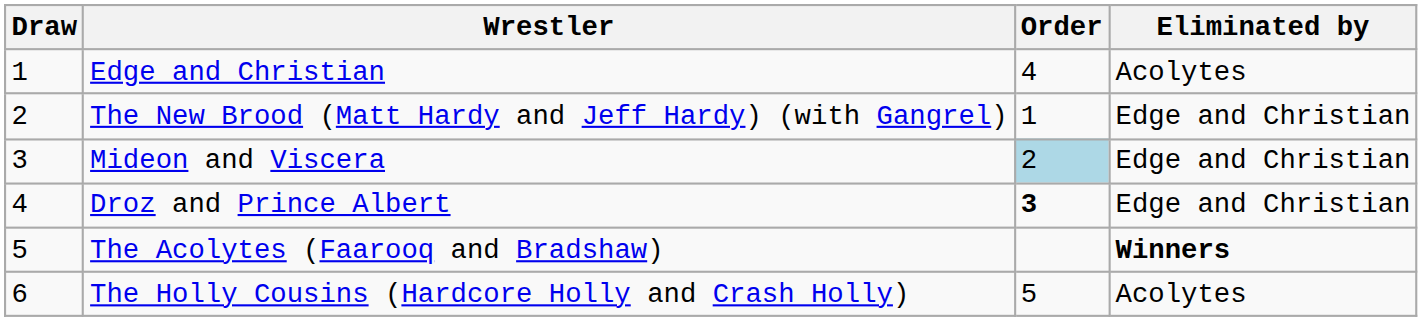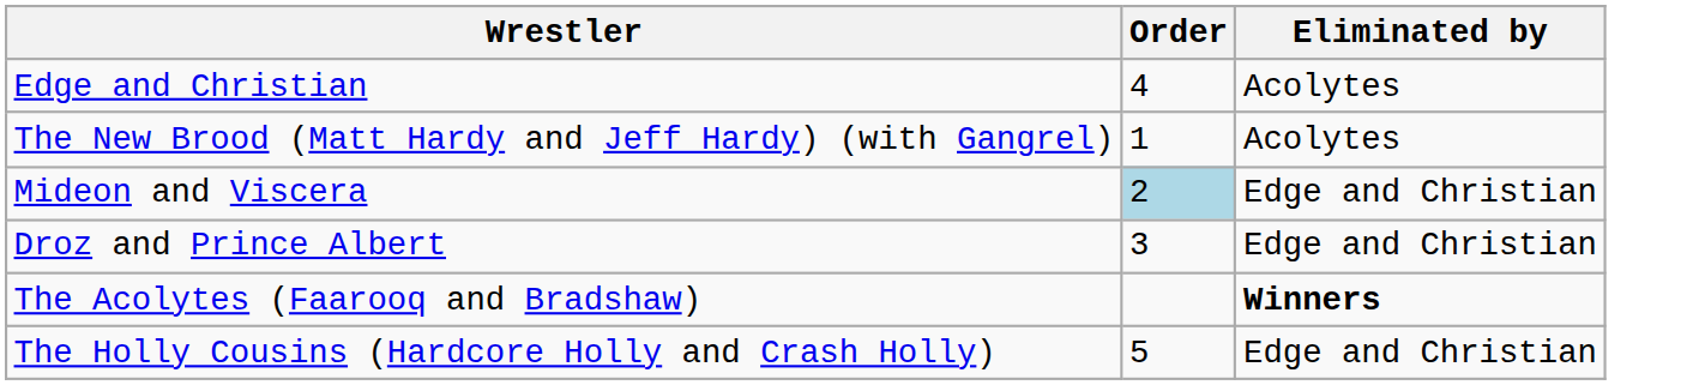 <table class="wikitable" border="1">
 <tr>
-<th>Draw</th>
 <th>Wrestler</th>
 <th>Order</th>
 <th>Eliminated by</th>
 </tr>
 <tr>
-<td>1</td>
 <td><a href='#'>Edge and Christian</a></td>
 <td>4</td>
 <td>Acolytes</td>
 </tr>
 <tr>
-<td>2</td>
 <td><a href='#'>The New Brood</a> (<a href='#'>Matt Hardy</a> and <a href='#'>Jeff Hardy</a>) (with <a href='#'>Gangrel</a>)</td>
 <td>1</td>
-<td>Edge and Christian</td>
+<td>Acolytes</td>
 </tr>
 <tr>
-<td>3</td>
 <td><a href='#'>Mideon</a> and <a href='#'>Viscera</a></td>
 <td style="background: lightblue;">2</td>
 <td>Edge and Christian</td>
 </tr>
 <tr>
-<td>4</td>
 <td><a href='#'>Droz</a> and <a href='#'>Prince Albert</a></td>
-<td><strong>3</strong></td>
+<td>3</td>
 <td>Edge and Christian</td>
 </tr>
 <tr>
-<td>5</td>
 <td><a href='#'>The Acolytes</a> (<a href='#'>Faarooq</a> and <a href='#'>Bradshaw</a>)</td>
 <td></td>
 <td><strong>Winners</strong></td>
 </tr>
 <tr>
-<td>6</td>
 <td><a href='#'>The Holly Cousins</a> (<a href='#'>Hardcore Holly</a> and <a href='#'>Crash Holly</a>)</td>
 <td>5</td>
-<td>Acolytes</td>
+<td>Edge and Christian</td>
 </tr>
 </table>
